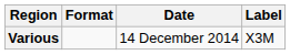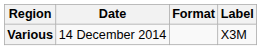 <table class="wikitable plainrowheaders">
 <tr>
 <th scope="col">Region</th>
+<th scope="col">Date</th>
 <th scope="col">Format</th>
-<th scope="col">Date</th>
 <th scope="col">Label</th>
 </tr>
 <tr>
 <th scope="row">Various</th>
+<td>14 December 2014</td>
 <td></td>
-<td>14 December 2014</td>
 <td>X3M</td>
 </tr>
 </table>
